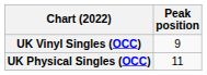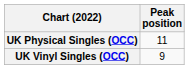 <table class="wikitable sortable plainrowheaders" style="text-align:center">
 <tr>
 <th scope="col">Chart (2022)</th>
 <th scope="col">Peak<br>position</th>
 </tr>
 <tr>
+<th scope="row">UK Physical Singles (<a href='#'>OCC</a>)</th>
+<td>11</td>
+</tr>
+<tr>
 <th scope="row">UK Vinyl Singles (<a href='#'>OCC</a>)</th>
 <td>9</td>
 </tr>
-<tr>
-<th scope="row">UK Physical Singles (<a href='#'>OCC</a>)</th>
-<td>11</td>
-</tr>
 </table>
